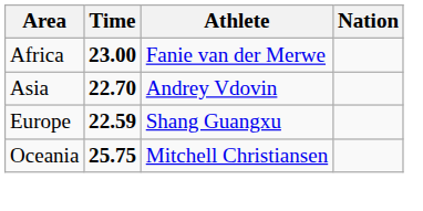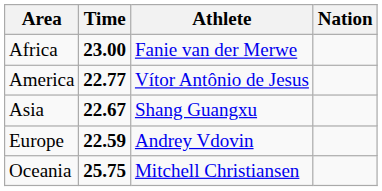 <table class="wikitable">
 <tr>
 <th>Area</th>
 <th>Time</th>
 <th>Athlete</th>
 <th>Nation</th>
 </tr>
 <tr>
 <td>Africa</td>
 <td><strong>23.00</strong></td>
 <td><a href='#'>Fanie van der Merwe</a></td>
 <td></td>
 </tr>
 <tr>
+<td>America</td>
+<td><strong>22.77</strong></td>
+<td><a href='#'>Vítor Antônio de Jesus</a></td>
+<td></td>
+</tr>
+<tr>
 <td>Asia</td>
-<td><strong>22.70</strong></td>
-<td><a href='#'>Andrey Vdovin</a></td>
+<td><strong>22.67</strong></td>
+<td><a href='#'>Shang Guangxu</a></td>
 <td></td>
 </tr>
 <tr>
 <td>Europe</td>
 <td><strong>22.59</strong> </td>
-<td><a href='#'>Shang Guangxu</a></td>
+<td><a href='#'>Andrey Vdovin</a></td>
 <td></td>
 </tr>
 <tr>
 <td>Oceania</td>
 <td><strong>25.75</strong></td>
 <td><a href='#'>Mitchell Christiansen</a></td>
 <td></td>
 </tr>
 </table>
